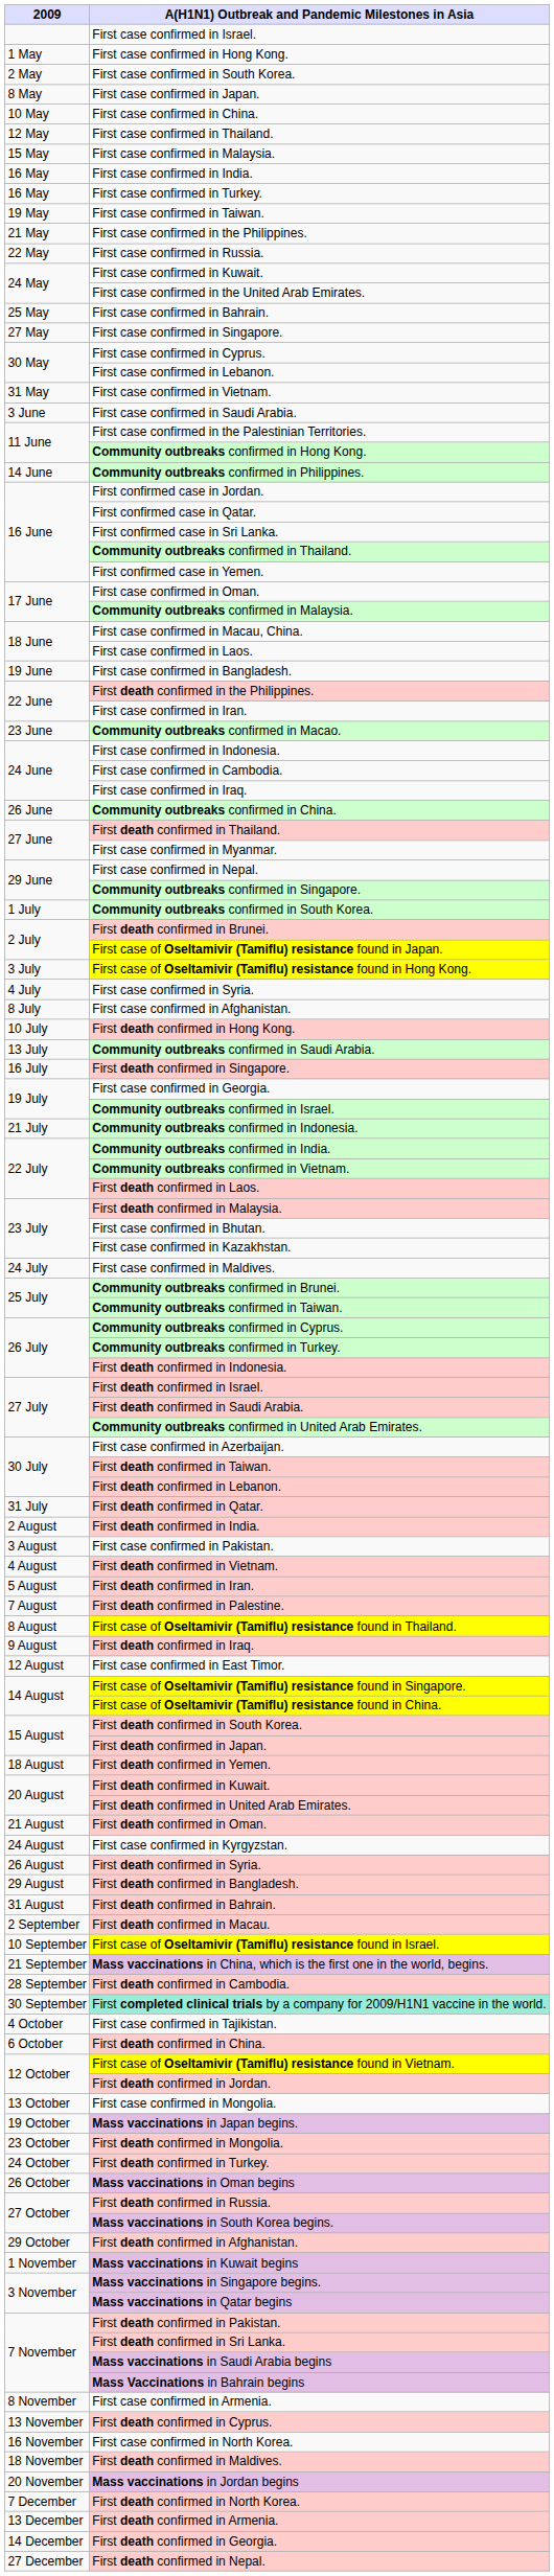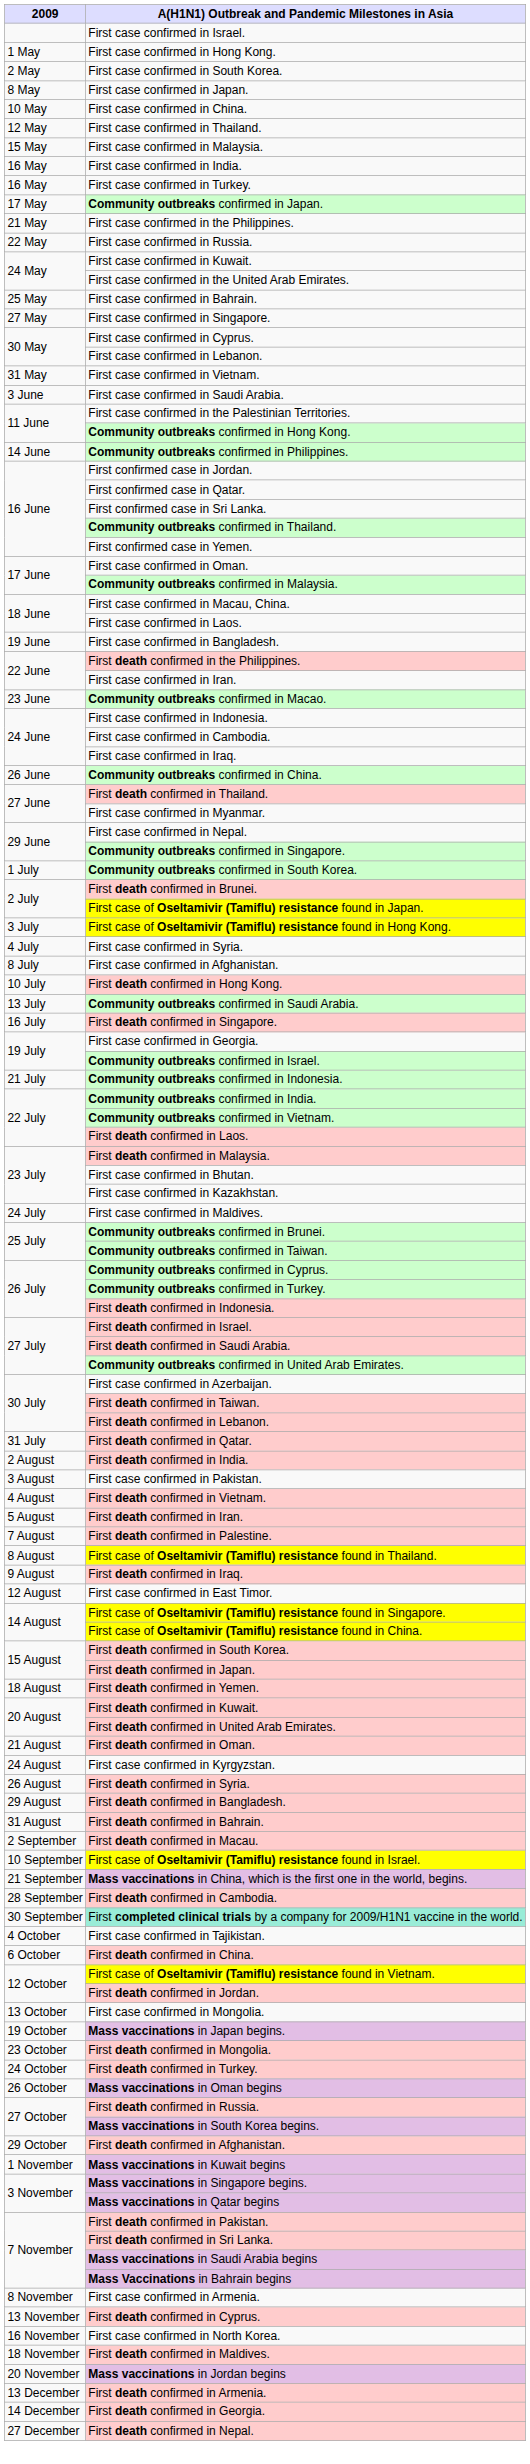 <table class="wikitable" style="margin: 1em auto 1em auto">
 <tr>
 <th style="background:#ddf">2009</th>
 <th style="background:#ddf">A(H1N1) Outbreak and Pandemic Milestones in Asia</th>
 </tr>
 <tr>
 <td></td>
 <td> First case confirmed in Israel.</td>
 </tr>
 <tr>
 <td>1 May</td>
 <td> First case confirmed in Hong Kong.</td>
 </tr>
 <tr>
 <td>2 May</td>
 <td> First case confirmed in South Korea.</td>
 </tr>
 <tr>
 <td>8 May</td>
 <td> First case confirmed in Japan.</td>
 </tr>
 <tr>
 <td>10 May</td>
 <td> First case confirmed in China.</td>
 </tr>
 <tr>
 <td>12 May</td>
 <td> First case confirmed in Thailand.</td>
 </tr>
 <tr>
 <td>15 May</td>
 <td> First case confirmed in Malaysia.</td>
 </tr>
 <tr>
 <td>16 May</td>
 <td> First case confirmed in India.</td>
 </tr>
 <tr>
 <td>16 May</td>
 <td> First case confirmed in Turkey.</td>
 </tr>
 <tr>
-<td>19 May</td>
-<td> First case confirmed in Taiwan.</td>
+<td>17 May</td>
+<td style="background:#cfc;"> <strong>Community outbreaks</strong> confirmed in Japan.</td>
 </tr>
 <tr>
 <td>21 May</td>
 <td> First case confirmed in the Philippines.</td>
 </tr>
 <tr>
 <td>22 May</td>
 <td> First case confirmed in Russia.</td>
 </tr>
 <tr>
 <td rowspan=2>24 May</td>
 <td> First case confirmed in Kuwait.</td>
 </tr>
 <tr>
 <td> First case confirmed in the United Arab Emirates.</td>
 </tr>
 <tr>
 <td>25 May</td>
 <td> First case confirmed in Bahrain.</td>
 </tr>
 <tr>
 <td>27 May</td>
 <td> First case confirmed in Singapore.</td>
 </tr>
 <tr>
 <td rowspan=2>30 May</td>
 <td> First case confirmed in Cyprus.</td>
 </tr>
 <tr>
 <td> First case confirmed in Lebanon.</td>
 </tr>
 <tr>
 <td>31 May</td>
 <td> First case confirmed in Vietnam.</td>
 </tr>
 <tr>
 <td>3 June</td>
 <td> First case confirmed in Saudi Arabia.</td>
 </tr>
 <tr>
 <td rowspan=2>11 June</td>
 <td> First case confirmed in the Palestinian Territories.</td>
 </tr>
 <tr>
 <td style="background:#cfc;"> <strong>Community outbreaks</strong> confirmed in Hong Kong.</td>
 </tr>
 <tr>
 <td>14 June</td>
 <td style="background:#cfc;"> <strong>Community outbreaks</strong> confirmed in Philippines.</td>
 </tr>
 <tr>
 <td rowspan=5>16 June</td>
 <td> First confirmed case in Jordan.</td>
 </tr>
 <tr>
 <td> First confirmed case in Qatar.</td>
 </tr>
 <tr>
 <td> First confirmed case in Sri Lanka.</td>
 </tr>
 <tr>
 <td style="background:#cfc;"> <strong>Community outbreaks</strong> confirmed in Thailand.</td>
 </tr>
 <tr>
 <td> First confirmed case in Yemen.</td>
 </tr>
 <tr>
 <td rowspan=2>17 June</td>
 <td> First case confirmed in Oman.</td>
 </tr>
 <tr>
 <td style="background:#cfc;"> <strong>Community outbreaks</strong> confirmed in Malaysia.</td>
 </tr>
 <tr>
 <td rowspan=2>18 June</td>
 <td> First case confirmed in Macau, China.</td>
 </tr>
 <tr>
 <td> First case confirmed in Laos.</td>
 </tr>
 <tr>
 <td>19 June</td>
 <td> First case confirmed in Bangladesh.</td>
 </tr>
 <tr>
 <td rowspan=2>22 June</td>
 <td style="background:#fcc;"> First <strong>death</strong> confirmed in the Philippines.</td>
 </tr>
 <tr>
 <td> First case confirmed in Iran.</td>
 </tr>
 <tr>
 <td>23 June</td>
 <td style="background:#cfc;"> <strong>Community outbreaks</strong> confirmed in Macao.</td>
 </tr>
 <tr>
 <td rowspan=3>24 June</td>
 <td> First case confirmed in Indonesia.</td>
 </tr>
 <tr>
 <td> First case confirmed in Cambodia.</td>
 </tr>
 <tr>
 <td> First case confirmed in Iraq.</td>
 </tr>
 <tr>
 <td>26 June</td>
 <td style="background:#cfc;"> <strong>Community outbreaks</strong> confirmed in China.</td>
 </tr>
 <tr>
 <td rowspan=2>27 June</td>
 <td style="background:#fcc;"> First <strong>death</strong> confirmed in Thailand.</td>
 </tr>
 <tr>
 <td> First case confirmed in Myanmar.</td>
 </tr>
 <tr>
 <td rowspan=2>29 June</td>
 <td> First case confirmed in Nepal.</td>
 </tr>
 <tr>
 <td style="background:#cfc;"> <strong>Community outbreaks</strong> confirmed in Singapore.</td>
 </tr>
 <tr>
 <td>1 July</td>
 <td style="background:#cfc;"> <strong>Community outbreaks</strong> confirmed in South Korea.</td>
 </tr>
 <tr>
 <td rowspan=2>2 July</td>
 <td style="background:#fcc;"> First <strong>death</strong> confirmed in Brunei.</td>
 </tr>
 <tr>
 <td style="background:yellow;"> First case of <strong>Oseltamivir (Tamiflu) resistance</strong> found in Japan.</td>
 </tr>
 <tr>
 <td>3 July</td>
 <td style="background:yellow;"> First case of <strong>Oseltamivir (Tamiflu) resistance</strong> found in Hong Kong.</td>
 </tr>
 <tr>
 <td>4 July</td>
 <td> First case confirmed in Syria.</td>
 </tr>
 <tr>
 <td>8 July</td>
 <td> First case confirmed in Afghanistan.</td>
 </tr>
 <tr>
 <td>10 July</td>
 <td style="background:#fcc;"> First <strong>death</strong> confirmed in Hong Kong.</td>
 </tr>
 <tr>
 <td>13 July</td>
 <td style="background:#cfc;"> <strong>Community outbreaks</strong> confirmed in Saudi Arabia.</td>
 </tr>
 <tr>
 <td>16 July</td>
 <td style="background:#fcc;"> First <strong>death</strong> confirmed in Singapore.</td>
 </tr>
 <tr>
 <td rowspan=2>19 July</td>
 <td> First case confirmed in Georgia.</td>
 </tr>
 <tr>
 <td style="background:#cfc;"> <strong>Community outbreaks</strong> confirmed in Israel.</td>
 </tr>
 <tr>
 <td>21 July</td>
 <td style="background:#cfc;"> <strong>Community outbreaks</strong> confirmed in Indonesia.</td>
 </tr>
 <tr>
 <td rowspan=3>22 July</td>
 <td style="background:#cfc;"> <strong>Community outbreaks</strong> confirmed in India.</td>
 </tr>
 <tr>
 <td style="background:#cfc;"> <strong>Community outbreaks</strong> confirmed in Vietnam.</td>
 </tr>
 <tr>
 <td style="background:#fcc;"> First <strong>death</strong> confirmed in Laos.</td>
 </tr>
 <tr>
 <td rowspan=3>23 July</td>
 <td style="background:#fcc;"> First <strong>death</strong> confirmed in Malaysia.</td>
 </tr>
 <tr>
 <td> First case confirmed in Bhutan.</td>
 </tr>
 <tr>
 <td> First case confirmed in Kazakhstan.</td>
 </tr>
 <tr>
 <td>24 July</td>
 <td> First case confirmed in Maldives.</td>
 </tr>
 <tr>
 <td rowspan=2>25 July</td>
 <td style="background:#cfc;"> <strong>Community outbreaks</strong> confirmed in Brunei.</td>
 </tr>
 <tr>
 <td style="background:#cfc;"> <strong>Community outbreaks</strong> confirmed in Taiwan.</td>
 </tr>
 <tr>
 <td rowspan=3>26 July</td>
 <td style="background:#cfc;"> <strong>Community outbreaks</strong> confirmed in Cyprus.</td>
 </tr>
 <tr>
 <td style="background:#cfc;"> <strong>Community outbreaks</strong> confirmed in Turkey.</td>
 </tr>
 <tr>
 <td style="background:#fcc;"> First <strong>death</strong> confirmed in Indonesia.</td>
 </tr>
 <tr>
 <td rowspan=3>27 July</td>
 <td style="background:#fcc;"> First <strong>death</strong> confirmed in Israel.</td>
 </tr>
 <tr>
 <td style="background:#fcc;"> First <strong>death</strong> confirmed in Saudi Arabia.</td>
 </tr>
 <tr>
 <td style="background:#cfc;"> <strong>Community outbreaks</strong> confirmed in United Arab Emirates.</td>
 </tr>
 <tr>
 <td rowspan=3>30 July</td>
 <td> First case confirmed in Azerbaijan.</td>
 </tr>
 <tr>
 <td style="background:#fcc;"> First <strong>death</strong> confirmed in Taiwan.</td>
 </tr>
 <tr>
 <td style="background:#fcc;"> First <strong>death</strong> confirmed in Lebanon.</td>
 </tr>
 <tr>
 <td>31 July</td>
 <td style="background:#fcc;"> First <strong>death</strong> confirmed in Qatar.</td>
 </tr>
 <tr>
 <td>2 August</td>
 <td style="background:#fcc;"> First <strong>death</strong> confirmed in India.</td>
 </tr>
 <tr>
 <td>3 August</td>
 <td> First case confirmed in Pakistan.</td>
 </tr>
 <tr>
 <td>4 August</td>
 <td style="background:#fcc;"> First <strong>death</strong> confirmed in Vietnam.</td>
 </tr>
 <tr>
 <td>5 August</td>
 <td style="background:#fcc;"> First <strong>death</strong> confirmed in Iran.</td>
 </tr>
 <tr>
 <td>7 August</td>
 <td style="background:#fcc;">    First <strong>death</strong> confirmed in Palestine.</td>
 </tr>
 <tr>
 <td>8 August</td>
 <td style="background:yellow;"> First case of <strong>Oseltamivir (Tamiflu) resistance</strong> found in Thailand.</td>
 </tr>
 <tr>
 <td>9 August</td>
 <td style="background:#fcc;">    First <strong>death</strong> confirmed in Iraq.</td>
 </tr>
 <tr>
 <td>12 August</td>
 <td> First case confirmed in East Timor.</td>
 </tr>
 <tr>
 <td rowspan=2>14 August</td>
 <td style="background:yellow;"> First case of <strong>Oseltamivir (Tamiflu) resistance</strong> found in Singapore.</td>
 </tr>
 <tr>
 <td style="background:yellow;"> First case of <strong>Oseltamivir (Tamiflu) resistance</strong> found in China.</td>
 </tr>
 <tr>
 <td rowspan=2>15 August</td>
 <td style="background:#fcc;"> First <strong>death</strong> confirmed in South Korea.</td>
 </tr>
 <tr>
 <td style="background:#fcc;"> First <strong>death</strong> confirmed in Japan.</td>
 </tr>
 <tr>
 <td>18 August</td>
 <td style="background:#fcc;"> First <strong>death</strong> confirmed in Yemen.</td>
 </tr>
 <tr>
 <td rowspan=2>20 August</td>
 <td style="background:#fcc;"> First <strong>death</strong> confirmed in Kuwait.</td>
 </tr>
 <tr>
 <td style="background:#fcc;"> First <strong>death</strong> confirmed in United Arab Emirates.</td>
 </tr>
 <tr>
 <td>21 August</td>
 <td style="background:#fcc;"> First <strong>death</strong> confirmed in Oman.</td>
 </tr>
 <tr>
 <td>24 August</td>
 <td> First case confirmed in Kyrgyzstan.</td>
 </tr>
 <tr>
 <td>26 August</td>
 <td style="background:#fcc;"> First <strong>death</strong> confirmed in Syria.</td>
 </tr>
 <tr>
 <td>29 August</td>
 <td style="background:#fcc;"> First <strong>death</strong> confirmed in Bangladesh.</td>
 </tr>
 <tr>
 <td>31 August</td>
 <td style="background:#fcc;"> First <strong>death</strong> confirmed in Bahrain.</td>
 </tr>
 <tr>
 <td>2 September</td>
 <td style="background:#fcc;"> First <strong>death</strong> confirmed in Macau.</td>
 </tr>
 <tr>
 <td>10 September</td>
 <td style="background:yellow;"> First case of <strong>Oseltamivir (Tamiflu) resistance</strong> found in Israel.</td>
 </tr>
 <tr>
 <td>21 September</td>
 <td style="background:#e2bee5;"> <strong>Mass vaccinations</strong> in China, which is the first one in the world, begins.</td>
 </tr>
 <tr>
 <td>28 September</td>
 <td style="background:#fcc;"> First <strong>death</strong> confirmed in Cambodia.</td>
 </tr>
 <tr>
 <td>30 September</td>
 <td style="background:#99ecd7;"> First <strong>completed clinical trials</strong> by a company for 2009/H1N1 vaccine in the world.</td>
 </tr>
 <tr>
 <td>4 October</td>
 <td> First case confirmed in Tajikistan.</td>
 </tr>
 <tr>
 <td>6 October</td>
 <td style="background:#fcc;"> First <strong>death</strong> confirmed in China.</td>
 </tr>
 <tr>
 <td rowspan="2">12 October</td>
 <td style="background:yellow;"> First case of <strong>Oseltamivir (Tamiflu) resistance</strong> found in Vietnam.</td>
 </tr>
 <tr>
 <td style="background:#fcc;"> First <strong>death</strong> confirmed in Jordan.</td>
 </tr>
 <tr>
 <td>13 October</td>
 <td> First case confirmed in Mongolia.</td>
 </tr>
 <tr>
 <td>19 October</td>
 <td style="background:#e2bee5;"> <strong>Mass vaccinations</strong> in Japan begins.</td>
 </tr>
 <tr>
 <td>23 October</td>
 <td style="background:#fcc;"> First <strong>death</strong> confirmed in Mongolia.</td>
 </tr>
 <tr>
 <td>24 October</td>
 <td style="background:#fcc;"> First <strong>death</strong> confirmed in Turkey.</td>
 </tr>
 <tr>
 <td>26 October</td>
 <td style="background:#e2bee5;"> <strong>Mass vaccinations</strong> in Oman begins</td>
 </tr>
 <tr>
 <td rowspan="2">27 October</td>
 <td style="background:#fcc;"> First <strong>death</strong> confirmed in Russia.</td>
 </tr>
 <tr>
 <td style="background:#e2bee5;"> <strong>Mass vaccinations</strong> in South Korea begins.</td>
 </tr>
 <tr>
 <td>29 October</td>
 <td style="background:#fcc;"> First <strong>death</strong> confirmed in Afghanistan.</td>
 </tr>
 <tr>
 <td>1 November</td>
 <td style="background:#e2bee5;"> <strong>Mass vaccinations</strong> in Kuwait begins</td>
 </tr>
 <tr>
 <td rowspan="2">3 November</td>
 <td style="background:#e2bee5;"> <strong>Mass vaccinations</strong> in Singapore begins.</td>
 </tr>
 <tr>
 <td style="background:#e2bee5;"> <strong>Mass vaccinations</strong> in Qatar begins</td>
 </tr>
 <tr>
 <td rowspan="4">7 November</td>
 <td style="background:#fcc;"> First <strong>death</strong> confirmed in Pakistan.</td>
 </tr>
 <tr>
 <td style="background:#fcc;"> First <strong>death</strong> confirmed in Sri Lanka.</td>
 </tr>
 <tr>
 <td style="background:#e2bee5;"> <strong>Mass vaccinations</strong> in Saudi Arabia begins</td>
 </tr>
 <tr>
 <td style="background:#e2bee5;"> <strong>Mass Vaccinations</strong> in Bahrain begins</td>
 </tr>
 <tr>
 <td>8 November</td>
 <td> First case confirmed in Armenia.</td>
 </tr>
 <tr>
 <td>13 November</td>
 <td style="background:#fcc;"> First <strong>death</strong> confirmed in Cyprus.</td>
 </tr>
 <tr>
 <td>16 November</td>
 <td> First case confirmed in North Korea.</td>
 </tr>
 <tr>
 <td>18 November</td>
 <td style="background:#fcc;"> First <strong>death</strong> confirmed in Maldives.</td>
 </tr>
 <tr>
 <td>20 November</td>
 <td style="background:#e2bee5;"> <strong>Mass vaccinations</strong> in Jordan begins</td>
 </tr>
 <tr>
-<td>7 December</td>
-<td style="background:#fcc;"> First <strong>death</strong> confirmed in North Korea.</td>
-</tr>
-<tr>
 <td>13 December</td>
 <td style="background:#fcc;"> First <strong>death</strong> confirmed in Armenia.</td>
 </tr>
 <tr>
 <td>14 December</td>
 <td style="background:#fcc;"> First <strong>death</strong> confirmed in Georgia.</td>
 </tr>
 <tr>
 <td>27 December</td>
 <td style="background:#fcc;"> First <strong>death</strong> confirmed in Nepal.</td>
 </tr>
 </table>
